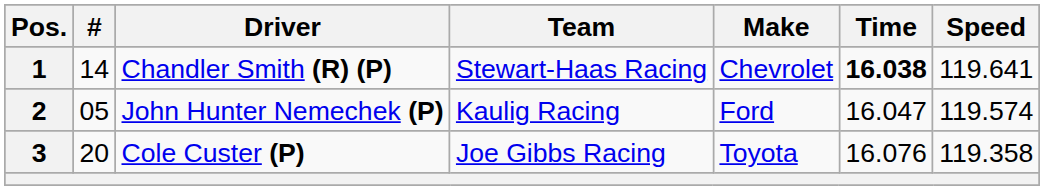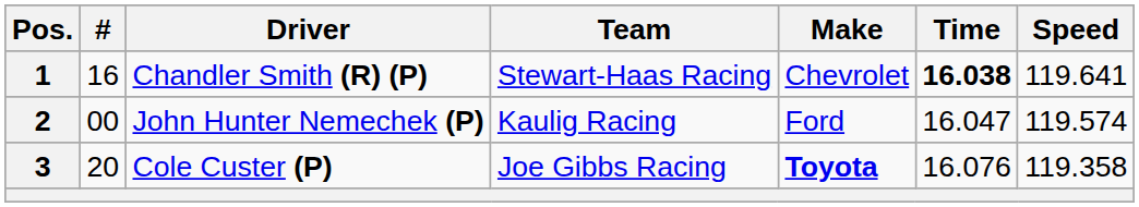 <table class="wikitable" style="font-size:95%">
 <tr>
 <th>Pos.</th>
 <th>#</th>
 <th>Driver</th>
 <th>Team</th>
 <th>Make</th>
 <th>Time</th>
 <th>Speed</th>
 </tr>
 <tr>
 <th>1</th>
-<td>14</td>
+<td>16</td>
 <td><a href='#'>Chandler Smith</a> <strong>(R)</strong> <strong>(P)</strong></td>
 <td><a href='#'>Stewart-Haas Racing</a></td>
 <td><a href='#'>Chevrolet</a></td>
 <td><strong>16.038</strong></td>
 <td>119.641</td>
 </tr>
 <tr>
 <th>2</th>
-<td>05</td>
+<td>00</td>
 <td><a href='#'>John Hunter Nemechek</a> <strong>(P)</strong></td>
 <td><a href='#'>Kaulig Racing</a></td>
 <td><a href='#'>Ford</a></td>
 <td>16.047</td>
 <td>119.574</td>
 </tr>
 <tr>
 <th>3</th>
 <td>20</td>
 <td><a href='#'>Cole Custer</a> <strong>(P)</strong></td>
 <td><a href='#'>Joe Gibbs Racing</a></td>
-<td><a href='#'>Toyota</a></td>
+<td><strong><a href='#'>Toyota</a></strong></td>
 <td>16.076</td>
 <td>119.358</td>
 </tr>
 <tr>
 <th colspan="7"></th>
 </tr>
 </table>
